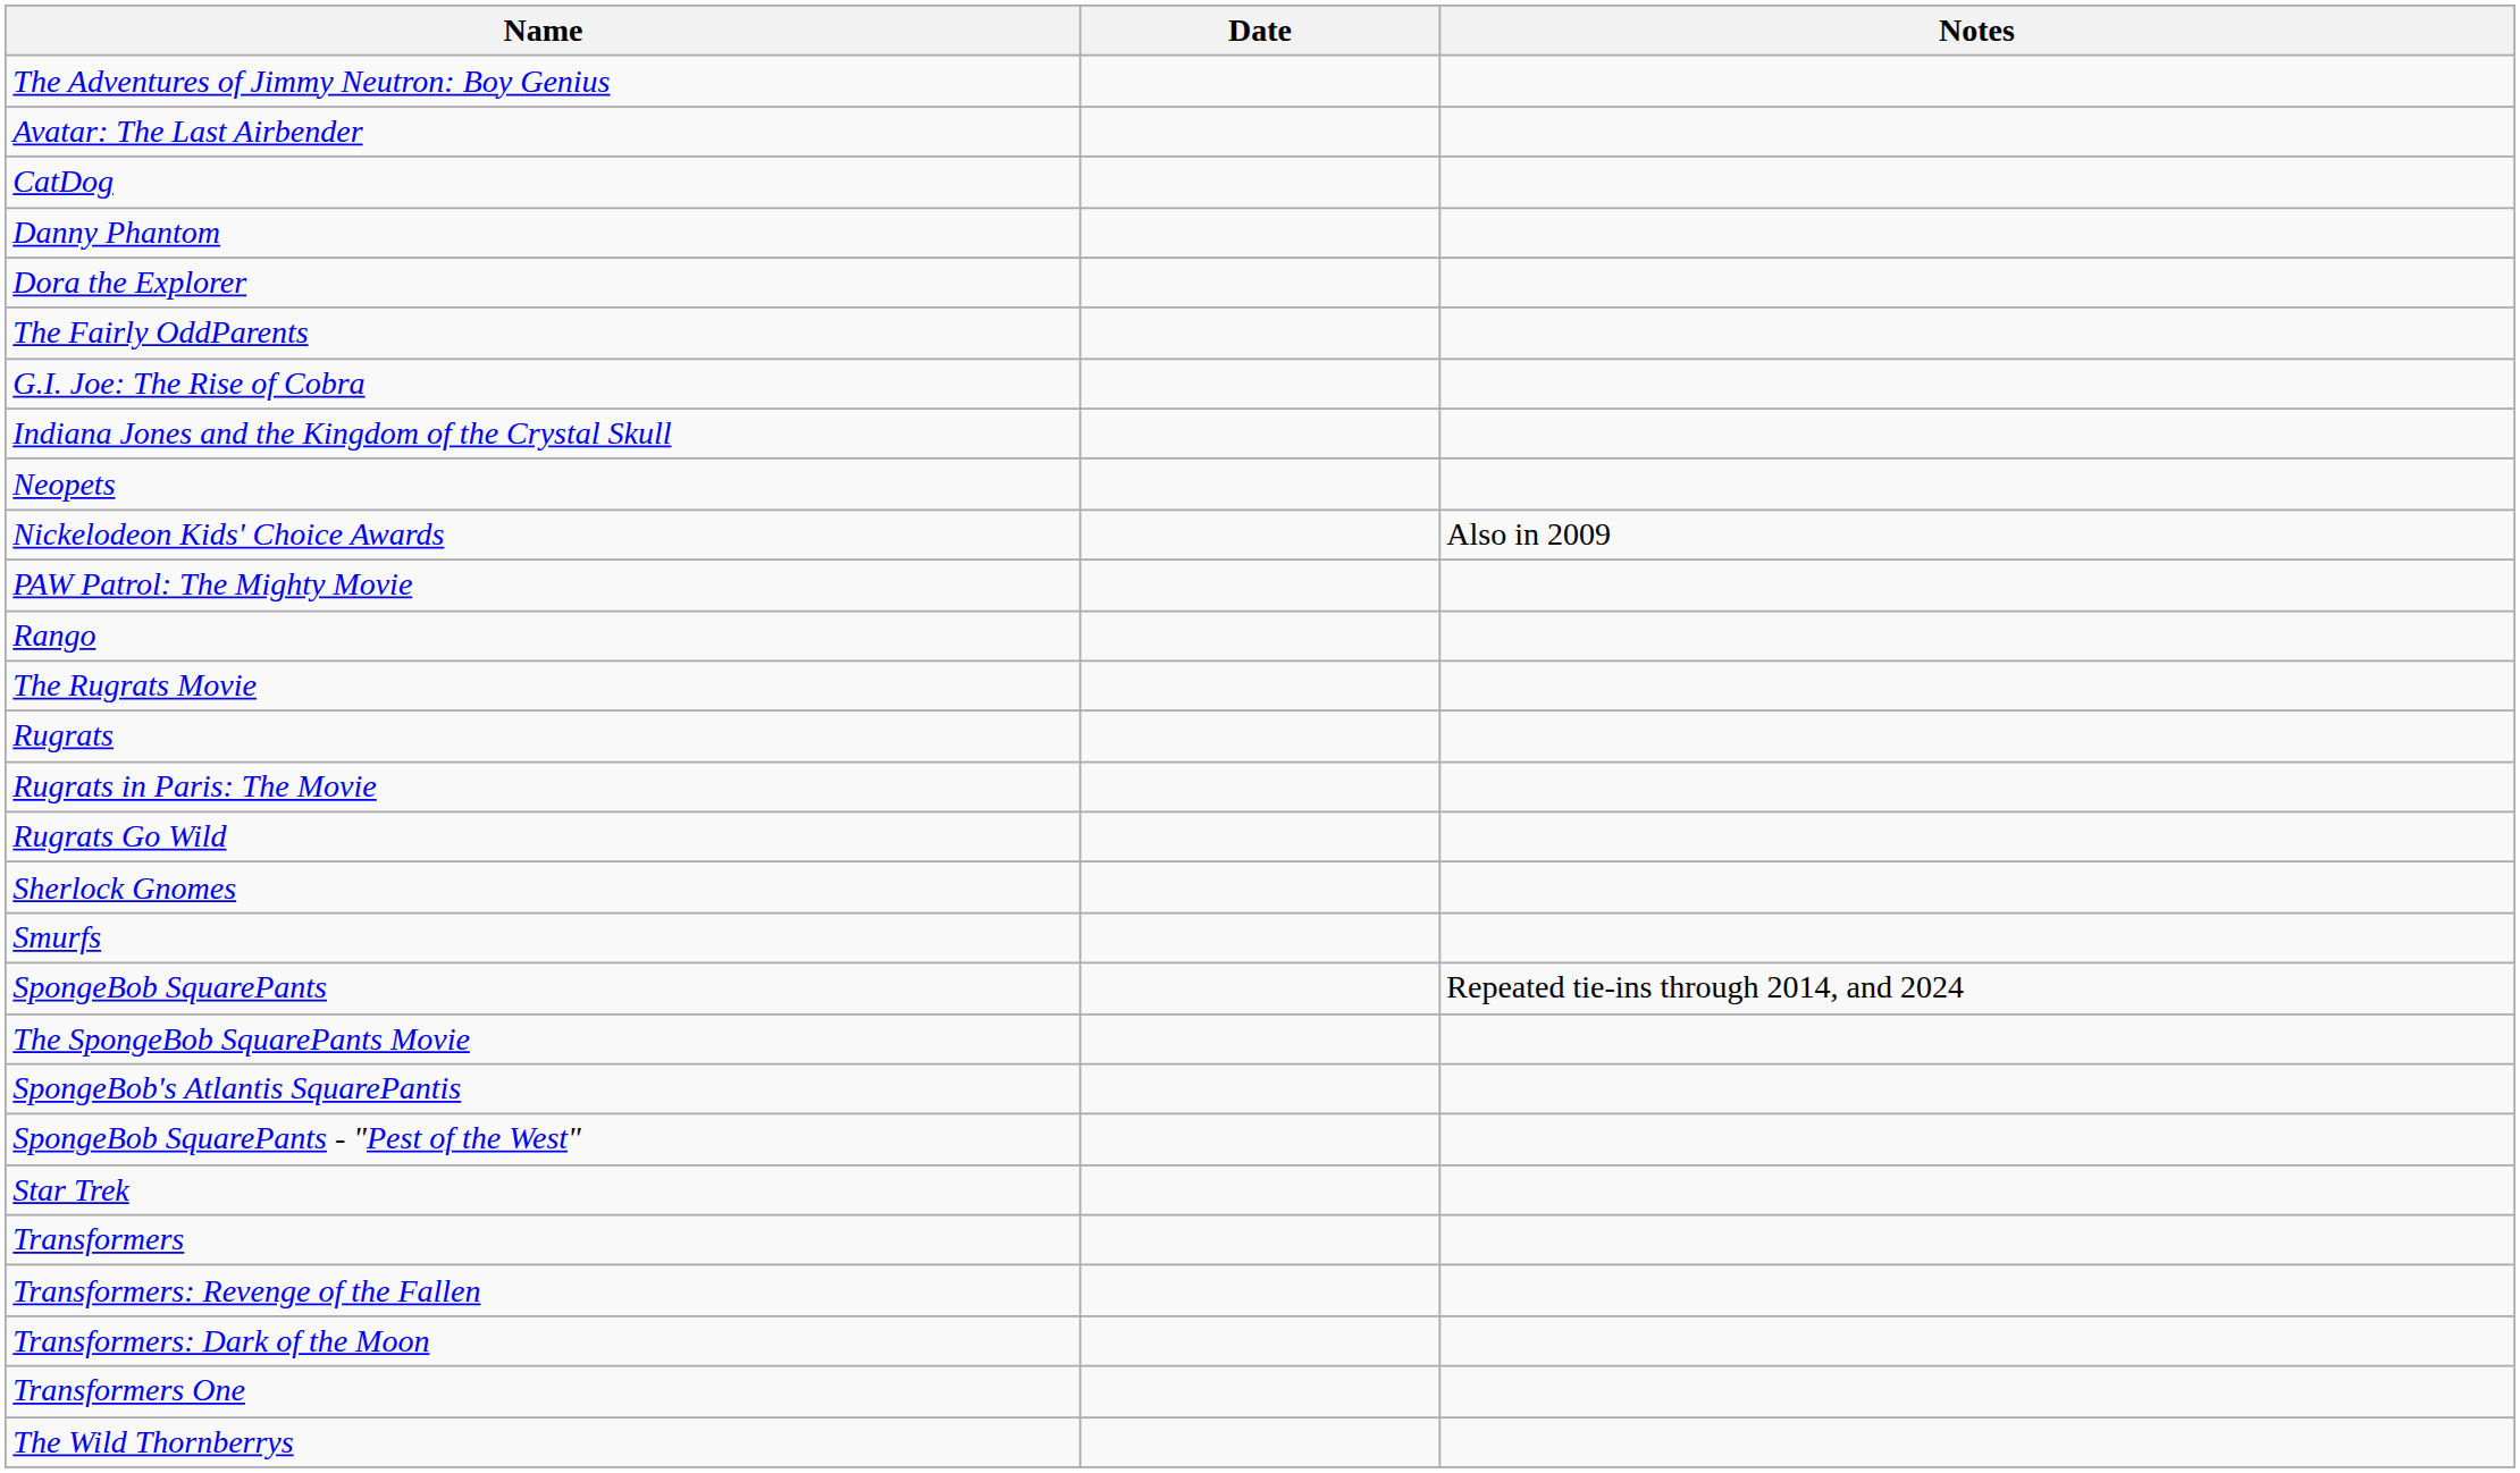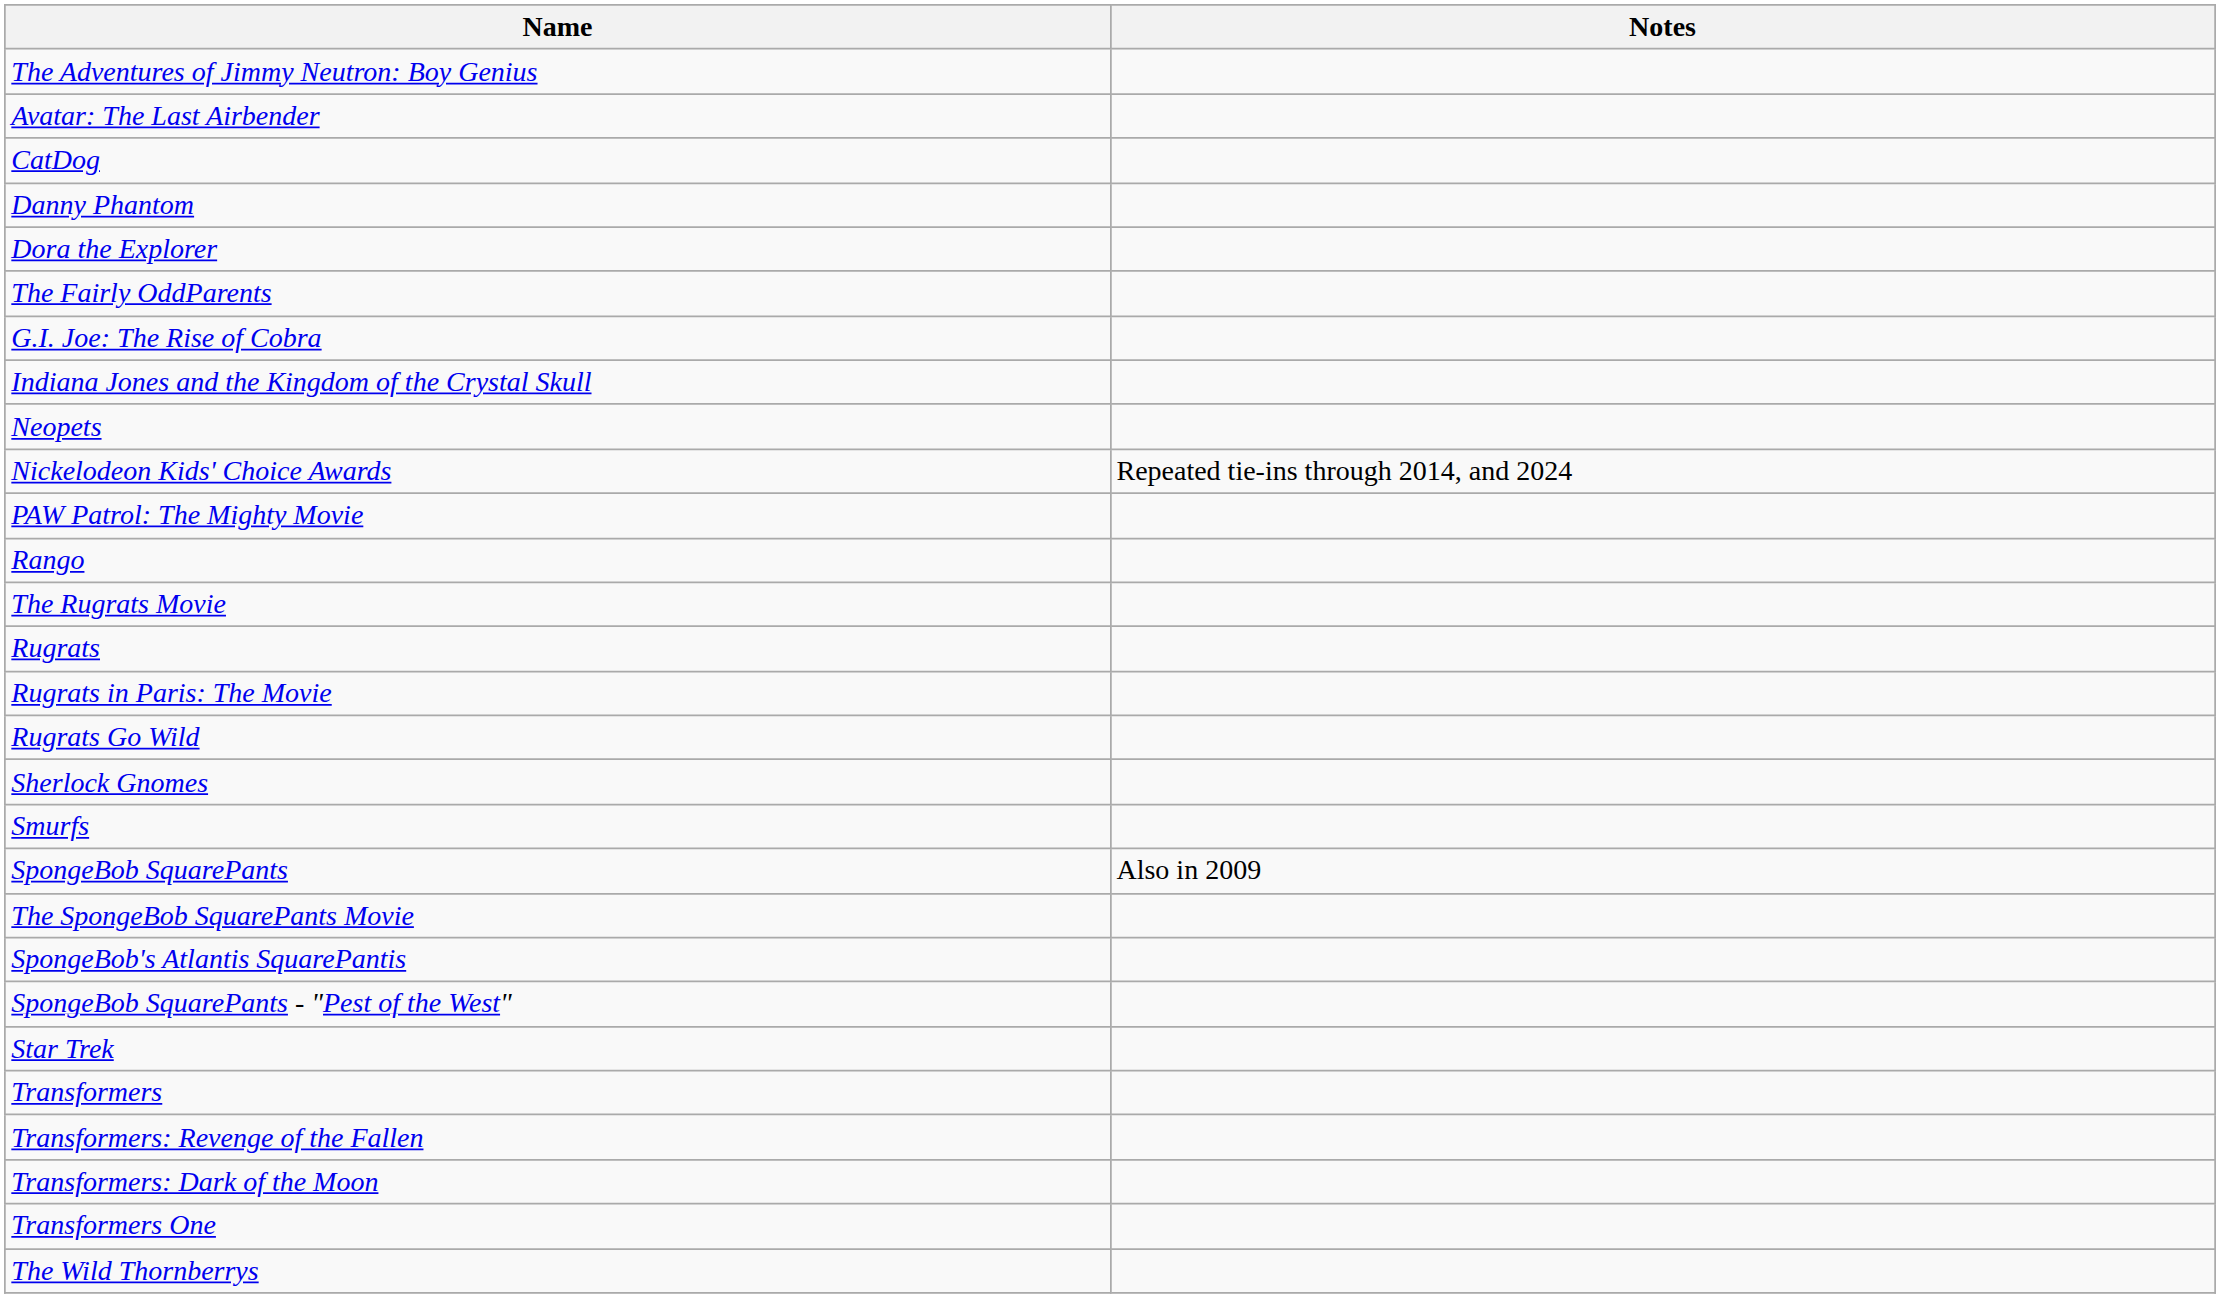 <table class="wikitable sortable" style="margin:left; text-align: left; width:100%;">
 <tr>
 <th width=30%>Name</th>
-<th width=10%>Date</th>
 <th width=30% class="unsortable">Notes</th>
 </tr>
 <tr>
 <td style="font-style:italic;"><a href='#'>The Adventures of Jimmy Neutron: Boy Genius</a></td>
-<td style="text-align:center;"></td>
 <td></td>
 </tr>
 <tr>
 <td style="font-style:italic;"><a href='#'>Avatar: The Last Airbender</a></td>
-<td style="text-align:center;"></td>
 <td></td>
 </tr>
 <tr>
 <td style="font-style:italic;"><a href='#'>CatDog</a></td>
-<td style="text-align:center;"></td>
 <td></td>
 </tr>
 <tr>
 <td style="font-style:italic;"><a href='#'>Danny Phantom</a></td>
-<td style="text-align:center;"></td>
 <td></td>
 </tr>
 <tr>
 <td style="font-style:italic;"><a href='#'>Dora the Explorer</a></td>
-<td style="text-align:center;"></td>
 <td></td>
 </tr>
 <tr>
 <td style="font-style:italic;"><a href='#'>The Fairly OddParents</a></td>
-<td style="text-align:center;"></td>
 <td></td>
 </tr>
 <tr>
 <td style="font-style:italic;"><a href='#'>G.I. Joe: The Rise of Cobra</a></td>
-<td style="text-align:center;"></td>
 <td></td>
 </tr>
 <tr>
 <td style="font-style:italic;"><a href='#'>Indiana Jones and the Kingdom of the Crystal Skull</a></td>
-<td style="text-align:center;"></td>
 <td></td>
 </tr>
 <tr>
 <td style="font-style:italic;"><a href='#'>Neopets</a></td>
-<td style="text-align:center;"></td>
 <td></td>
 </tr>
 <tr>
 <td style="font-style:italic;"><a href='#'>Nickelodeon Kids' Choice Awards</a></td>
-<td style="text-align:center;"></td>
-<td>Also in 2009</td>
+<td>Repeated tie-ins through 2014, and 2024</td>
 </tr>
 <tr>
 <td style="font-style:italic;"><a href='#'>PAW Patrol: The Mighty Movie</a></td>
-<td style="text-align:center;"></td>
 <td></td>
 </tr>
 <tr>
 <td style="font-style:italic;"><a href='#'>Rango</a></td>
-<td style="text-align:center;"></td>
 <td></td>
 </tr>
 <tr>
 <td style="font-style:italic;"><a href='#'>The Rugrats Movie</a></td>
-<td style="text-align:center;"></td>
 <td></td>
 </tr>
 <tr>
 <td style="font-style:italic;"><a href='#'>Rugrats</a></td>
-<td style="text-align:center;"><br></td>
 <td></td>
 </tr>
 <tr>
 <td style="font-style:italic;"><a href='#'>Rugrats in Paris: The Movie</a></td>
-<td style="text-align:center;"></td>
 <td></td>
 </tr>
 <tr>
 <td style="font-style:italic;"><a href='#'>Rugrats Go Wild</a></td>
-<td style="text-align:center;"></td>
 <td></td>
 </tr>
 <tr>
 <td style="font-style:italic;"><a href='#'>Sherlock Gnomes</a></td>
-<td style="text-align:center;"></td>
 <td></td>
 </tr>
 <tr>
 <td style="font-style:italic;"><a href='#'>Smurfs</a></td>
-<td style="text-align:center;"></td>
 <td></td>
 </tr>
 <tr>
 <td style="font-style:italic;"><a href='#'>SpongeBob SquarePants</a></td>
-<td style="text-align:center;"></td>
-<td>Repeated tie-ins through 2014, and 2024</td>
+<td>Also in 2009</td>
 </tr>
 <tr>
 <td style="font-style:italic;"><a href='#'>The SpongeBob SquarePants Movie</a></td>
-<td style="text-align:center;"></td>
 <td></td>
 </tr>
 <tr>
 <td style="font-style:italic;"><a href='#'>SpongeBob's Atlantis SquarePantis</a></td>
-<td style="text-align:center;"></td>
 <td></td>
 </tr>
 <tr>
 <td style="font-style:italic;"><a href='#'>SpongeBob SquarePants</a> - "<a href='#'>Pest of the West</a>"</td>
-<td style="text-align:center;"></td>
 <td></td>
 </tr>
 <tr>
 <td style="font-style:italic;"><a href='#'>Star Trek</a></td>
-<td style="text-align:center;"></td>
 <td></td>
 </tr>
 <tr>
 <td style="font-style:italic;"><a href='#'>Transformers</a></td>
-<td style="text-align:center;"></td>
 <td></td>
 </tr>
 <tr>
 <td style="font-style:italic;"><a href='#'>Transformers: Revenge of the Fallen</a></td>
-<td style="text-align:center;"></td>
 <td></td>
 </tr>
 <tr>
 <td style="font-style:italic;"><a href='#'>Transformers: Dark of the Moon</a></td>
-<td style="text-align:center;"></td>
 <td></td>
 </tr>
 <tr>
 <td style="font-style:italic;"><a href='#'>Transformers One</a></td>
-<td style="text-align:center;"></td>
 <td></td>
 </tr>
 <tr>
 <td style="font-style:italic;"><a href='#'>The Wild Thornberrys</a></td>
-<td style="text-align:center;"></td>
 <td></td>
 </tr>
 </table>
